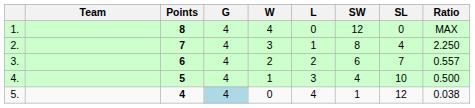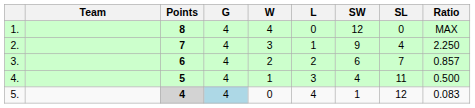 <table class=wikitable style="text-align:center">
 <tr style="background: #DCDCDC">
 <th width="25"></th>
 <th width="200">Team</th>
 <th width="60">Points</th>
 <th width="60">G</th>
 <th width="60">W</th>
 <th width="60">L</th>
 <th width="60">SW</th>
 <th width="60">SL</th>
 <th width="65">Ratio</th>
 </tr>
 <tr style="background: #CCFFCC">
 <td>1.</td>
 <td align=left></td>
 <td><strong>8</strong></td>
 <td>4</td>
 <td>4</td>
 <td>0</td>
 <td>12</td>
 <td>0</td>
 <td>MAX</td>
 </tr>
 <tr style="background: #CCFFCC">
 <td>2.</td>
 <td align=left></td>
 <td><strong>7</strong></td>
 <td>4</td>
 <td>3</td>
 <td>1</td>
-<td>8</td>
+<td>9</td>
 <td>4</td>
 <td>2.250</td>
 </tr>
 <tr style="background: #CCFFCC">
 <td>3.</td>
 <td align=left></td>
 <td><strong>6</strong></td>
 <td>4</td>
 <td>2</td>
 <td>2</td>
 <td>6</td>
 <td>7</td>
-<td>0.557</td>
+<td>0.857</td>
 </tr>
 <tr style="background: #CCFFCC">
 <td>4.</td>
 <td align=left></td>
 <td><strong>5</strong></td>
 <td>4</td>
 <td>1</td>
 <td>3</td>
 <td>4</td>
-<td>10</td>
+<td>11</td>
 <td>0.500</td>
 </tr>
 <tr>
 <td>5.</td>
 <td align=left></td>
-<td><strong>4</strong></td>
+<td style="background: lightgrey;"><strong>4</strong></td>
 <td style="background: lightblue;">4</td>
 <td>0</td>
 <td>4</td>
 <td>1</td>
 <td>12</td>
-<td>0.038</td>
+<td>0.083</td>
 </tr>
 </table>
